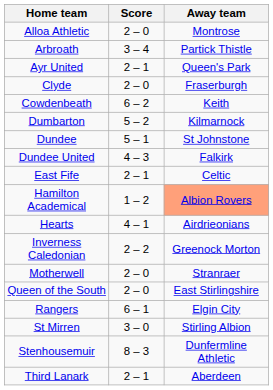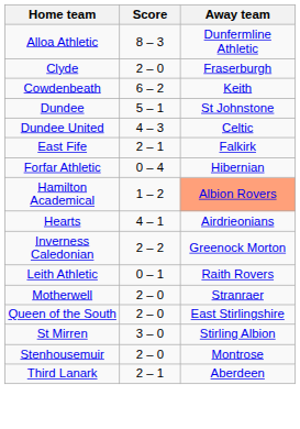 <table class="wikitable" style="text-align: center">
 <tr>
 <th width=140>Home team</th>
 <th width=70>Score</th>
 <th width=140>Away team</th>
 </tr>
 <tr>
 <td><a href='#'>Alloa Athletic</a></td>
-<td>2 – 0</td>
-<td><a href='#'>Montrose</a></td>
-</tr>
-<tr>
-<td><a href='#'>Arbroath</a></td>
-<td>3 – 4</td>
-<td><a href='#'>Partick Thistle</a></td>
-</tr>
-<tr>
-<td><a href='#'>Ayr United</a></td>
-<td>2 – 1</td>
-<td><a href='#'>Queen's Park</a></td>
+<td>8 – 3</td>
+<td><a href='#'>Dunfermline Athletic</a></td>
 </tr>
 <tr>
 <td><a href='#'>Clyde</a></td>
 <td>2 – 0</td>
 <td><a href='#'>Fraserburgh</a></td>
 </tr>
 <tr>
 <td><a href='#'>Cowdenbeath</a></td>
 <td>6 – 2</td>
 <td><a href='#'>Keith</a></td>
 </tr>
 <tr>
-<td><a href='#'>Dumbarton</a></td>
-<td>5 – 2</td>
-<td><a href='#'>Kilmarnock</a></td>
-</tr>
-<tr>
 <td><a href='#'>Dundee</a></td>
 <td>5 – 1</td>
 <td><a href='#'>St Johnstone</a></td>
 </tr>
 <tr>
 <td><a href='#'>Dundee United</a></td>
 <td>4 – 3</td>
-<td><a href='#'>Falkirk</a></td>
+<td><a href='#'>Celtic</a></td>
 </tr>
 <tr>
 <td><a href='#'>East Fife</a></td>
 <td>2 – 1</td>
-<td><a href='#'>Celtic</a></td>
+<td><a href='#'>Falkirk</a></td>
+</tr>
+<tr>
+<td><a href='#'>Forfar Athletic</a></td>
+<td>0 – 4</td>
+<td><a href='#'>Hibernian</a></td>
 </tr>
 <tr>
 <td><a href='#'>Hamilton Academical</a></td>
 <td>1 – 2</td>
 <td style="background: lightsalmon;"><a href='#'>Albion Rovers</a></td>
 </tr>
 <tr>
 <td><a href='#'>Hearts</a></td>
 <td>4 – 1</td>
 <td><a href='#'>Airdrieonians</a></td>
 </tr>
 <tr>
 <td><a href='#'>Inverness Caledonian</a></td>
 <td>2 – 2</td>
 <td><a href='#'>Greenock Morton</a></td>
 </tr>
 <tr>
+<td><a href='#'>Leith Athletic</a></td>
+<td>0 – 1</td>
+<td><a href='#'>Raith Rovers</a></td>
+</tr>
+<tr>
 <td><a href='#'>Motherwell</a></td>
 <td>2 – 0</td>
 <td><a href='#'>Stranraer</a></td>
 </tr>
 <tr>
 <td><a href='#'>Queen of the South</a></td>
 <td>2 – 0</td>
 <td><a href='#'>East Stirlingshire</a></td>
 </tr>
 <tr>
-<td><a href='#'>Rangers</a></td>
-<td>6 – 1</td>
-<td><a href='#'>Elgin City</a></td>
-</tr>
-<tr>
 <td><a href='#'>St Mirren</a></td>
 <td>3 – 0</td>
 <td><a href='#'>Stirling Albion</a></td>
 </tr>
 <tr>
 <td><a href='#'>Stenhousemuir</a></td>
-<td>8 – 3</td>
-<td><a href='#'>Dunfermline Athletic</a></td>
+<td>2 – 0</td>
+<td><a href='#'>Montrose</a></td>
 </tr>
 <tr>
 <td><a href='#'>Third Lanark</a></td>
 <td>2 – 1</td>
 <td><a href='#'>Aberdeen</a></td>
 </tr>
 </table>
